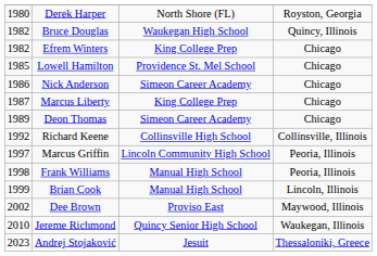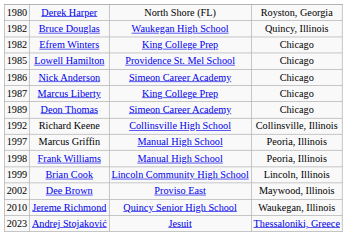 <table class="wikitable sortable" style="text-align:center">
 <tr>
 </tr>
 <tr>
 <td>1980</td>
 <td><a href='#'>Derek Harper</a></td>
 <td>North Shore (FL)</td>
 <td>Royston, Georgia</td>
 </tr>
 <tr>
 <td>1982</td>
 <td><a href='#'>Bruce Douglas</a></td>
 <td><a href='#'>Waukegan High School</a></td>
 <td>Quincy, Illinois</td>
 </tr>
 <tr>
 <td>1982</td>
 <td><a href='#'>Efrem Winters</a></td>
 <td><a href='#'>King College Prep</a></td>
 <td>Chicago</td>
 </tr>
 <tr>
 <td>1985</td>
 <td><a href='#'>Lowell Hamilton</a></td>
 <td><a href='#'>Providence St. Mel School</a></td>
 <td>Chicago</td>
 </tr>
 <tr>
 <td>1986</td>
 <td><a href='#'>Nick Anderson</a></td>
 <td><a href='#'>Simeon Career Academy</a></td>
 <td>Chicago</td>
 </tr>
 <tr>
 <td>1987</td>
 <td><a href='#'>Marcus Liberty</a></td>
 <td><a href='#'>King College Prep</a></td>
 <td>Chicago</td>
 </tr>
 <tr>
 <td>1989</td>
 <td><a href='#'>Deon Thomas</a></td>
 <td><a href='#'>Simeon Career Academy</a></td>
 <td>Chicago</td>
 </tr>
 <tr>
 <td>1992</td>
 <td>Richard Keene</td>
 <td><a href='#'>Collinsville High School</a></td>
 <td>Collinsville, Illinois</td>
 </tr>
 <tr>
 <td>1997</td>
 <td>Marcus Griffin</td>
-<td><a href='#'>Lincoln Community High School</a></td>
+<td><a href='#'>Manual High School</a></td>
 <td>Peoria, Illinois</td>
 </tr>
 <tr>
 <td>1998</td>
 <td><a href='#'>Frank Williams</a></td>
 <td><a href='#'>Manual High School</a></td>
 <td>Peoria, Illinois</td>
 </tr>
 <tr>
 <td>1999</td>
 <td><a href='#'>Brian Cook</a></td>
-<td><a href='#'>Manual High School</a></td>
+<td><a href='#'>Lincoln Community High School</a></td>
 <td>Lincoln, Illinois</td>
 </tr>
 <tr>
 <td>2002</td>
 <td><a href='#'>Dee Brown</a></td>
 <td><a href='#'>Proviso East</a></td>
 <td>Maywood, Illinois</td>
 </tr>
 <tr>
 <td>2010</td>
 <td><a href='#'>Jereme Richmond</a></td>
 <td><a href='#'>Quincy Senior High School</a></td>
 <td>Waukegan, Illinois</td>
 </tr>
 <tr>
 <td>2023</td>
 <td><a href='#'>Andrej Stojaković</a></td>
 <td><a href='#'>Jesuit</a></td>
 <td><a href='#'>Thessaloniki, Greece</a></td>
 </tr>
 </table>
